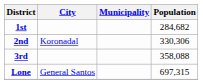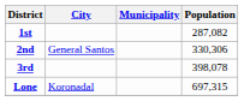 <table class="wikitable" style="font-size:90%;background-color:#FDFDFD;margin-right:60px;">
 <tr>
 <th scope="col">District</th>
 <th scope="col"><a href='#'>City</a></th>
 <th scope="col"><a href='#'>Municipality</a></th>
 <th scope="col">Population<br></th>
 </tr>
 <tr>
 <th scope="row" style="background-color:initial;"><a href='#'>1st</a></th>
 <td></td>
 <td></td>
-<td style="text-align:center;">284,682</td>
+<td style="text-align:center;">287,082</td>
 </tr>
 <tr>
 <th scope="row" style="background-color:initial;"><a href='#'>2nd</a></th>
-<td><a href='#'>Koronadal</a></td>
+<td><a href='#'>General Santos</a></td>
 <td></td>
 <td style="text-align:center;">330,306</td>
 </tr>
 <tr>
 <th scope="row" style="background-color:initial;"><a href='#'>3rd</a></th>
 <td></td>
 <td></td>
-<td style="text-align:center;">358,088</td>
+<td style="text-align:center;">398,078</td>
 </tr>
 <tr>
 <th scope="row" style="background-color:initial;"><a href='#'>Lone</a></th>
-<td><a href='#'>General Santos</a></td>
+<td><a href='#'>Koronadal</a></td>
 <td></td>
 <td style="text-align:center;">697,315</td>
 </tr>
 <tr>
 </tr>
 </table>
